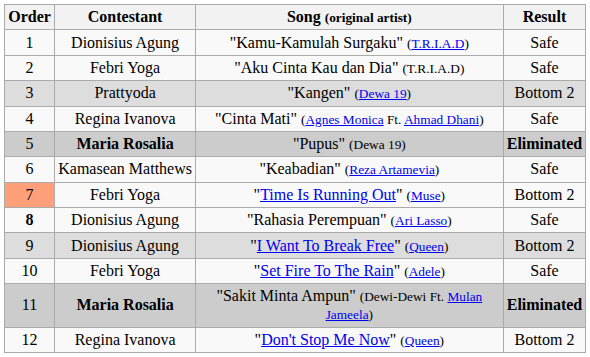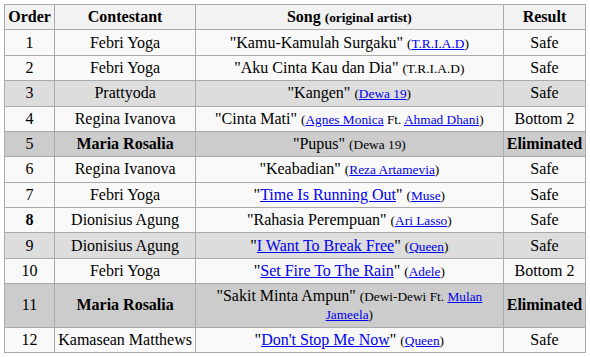 <table class="wikitable plainrowheaders" style="text-align:center;">
 <tr>
 <th scope="col">Order</th>
 <th scope="col">Contestant</th>
 <th style="width:300px;" scope="col">Song <small>(original artist)</small></th>
 <th scope="col">Result</th>
 </tr>
 <tr>
 <td>1</td>
-<td>Dionisius Agung</td>
+<td>Febri Yoga</td>
 <td>"Kamu-Kamulah Surgaku" <small>(<a href='#'>T.R.I.A.D</a>)</small></td>
 <td>Safe</td>
 </tr>
 <tr>
 <td>2</td>
 <td>Febri Yoga</td>
 <td>"Aku Cinta Kau dan Dia" <small>(T.R.I.A.D)</small></td>
 <td>Safe</td>
 </tr>
 <tr style="background:#ddd;">
 <td>3</td>
 <td>Prattyoda</td>
 <td>"Kangen" <small>(<a href='#'>Dewa 19</a>)</small></td>
-<td>Bottom 2</td>
+<td>Safe</td>
 </tr>
 <tr>
 <td>4</td>
 <td>Regina Ivanova</td>
 <td>"Cinta Mati" <small>(<a href='#'>Agnes Monica</a> Ft. <a href='#'>Ahmad Dhani</a>)</small></td>
-<td>Safe</td>
+<td>Bottom 2</td>
 </tr>
 <tr style="background:#ccc;">
 <td>5</td>
 <td><strong>Maria Rosalia</strong></td>
 <td>"Pupus" <small>(Dewa 19)</small></td>
 <td><strong>Eliminated</strong></td>
 </tr>
 <tr>
 <td>6</td>
-<td>Kamasean Matthews</td>
+<td>Regina Ivanova</td>
 <td>"Keabadian" <small>(<a href='#'>Reza Artamevia</a>)</small></td>
 <td>Safe</td>
 </tr>
 <tr>
 </tr>
 <tr>
-<td style="background: lightsalmon;">7</td>
+<td>7</td>
 <td>Febri Yoga</td>
 <td>"<a href='#'>Time Is Running Out</a>" <small>(<a href='#'>Muse</a>)</small></td>
-<td>Bottom 2</td>
+<td>Safe</td>
 </tr>
 <tr>
 <td><strong>8</strong></td>
 <td>Dionisius Agung</td>
 <td>"Rahasia Perempuan" <small>(<a href='#'>Ari Lasso</a>)</small></td>
 <td>Safe</td>
 </tr>
 <tr style="background:#ddd;">
 <td>9</td>
 <td>Dionisius Agung</td>
 <td>"<a href='#'>I Want To Break Free</a>" <small>(<a href='#'>Queen</a>)</small></td>
-<td>Bottom 2</td>
+<td>Safe</td>
 </tr>
 <tr>
 <td>10</td>
 <td>Febri Yoga</td>
 <td>"<a href='#'>Set Fire To The Rain</a>" <small>(<a href='#'>Adele</a>)</small></td>
-<td>Safe</td>
+<td>Bottom 2</td>
 </tr>
 <tr style="background:#ccc;">
 <td>11</td>
 <td><strong>Maria Rosalia</strong></td>
 <td>"Sakit Minta Ampun" <small>(Dewi-Dewi Ft. <a href='#'>Mulan Jameela</a>)</small></td>
 <td><strong>Eliminated</strong></td>
 </tr>
 <tr>
 <td>12</td>
-<td>Regina Ivanova</td>
+<td>Kamasean Matthews</td>
 <td>"<a href='#'>Don't Stop Me Now</a>" <small>(<a href='#'>Queen</a>)</small></td>
-<td>Bottom 2</td>
+<td>Safe</td>
 </tr>
 <tr>
 </tr>
 </table>
